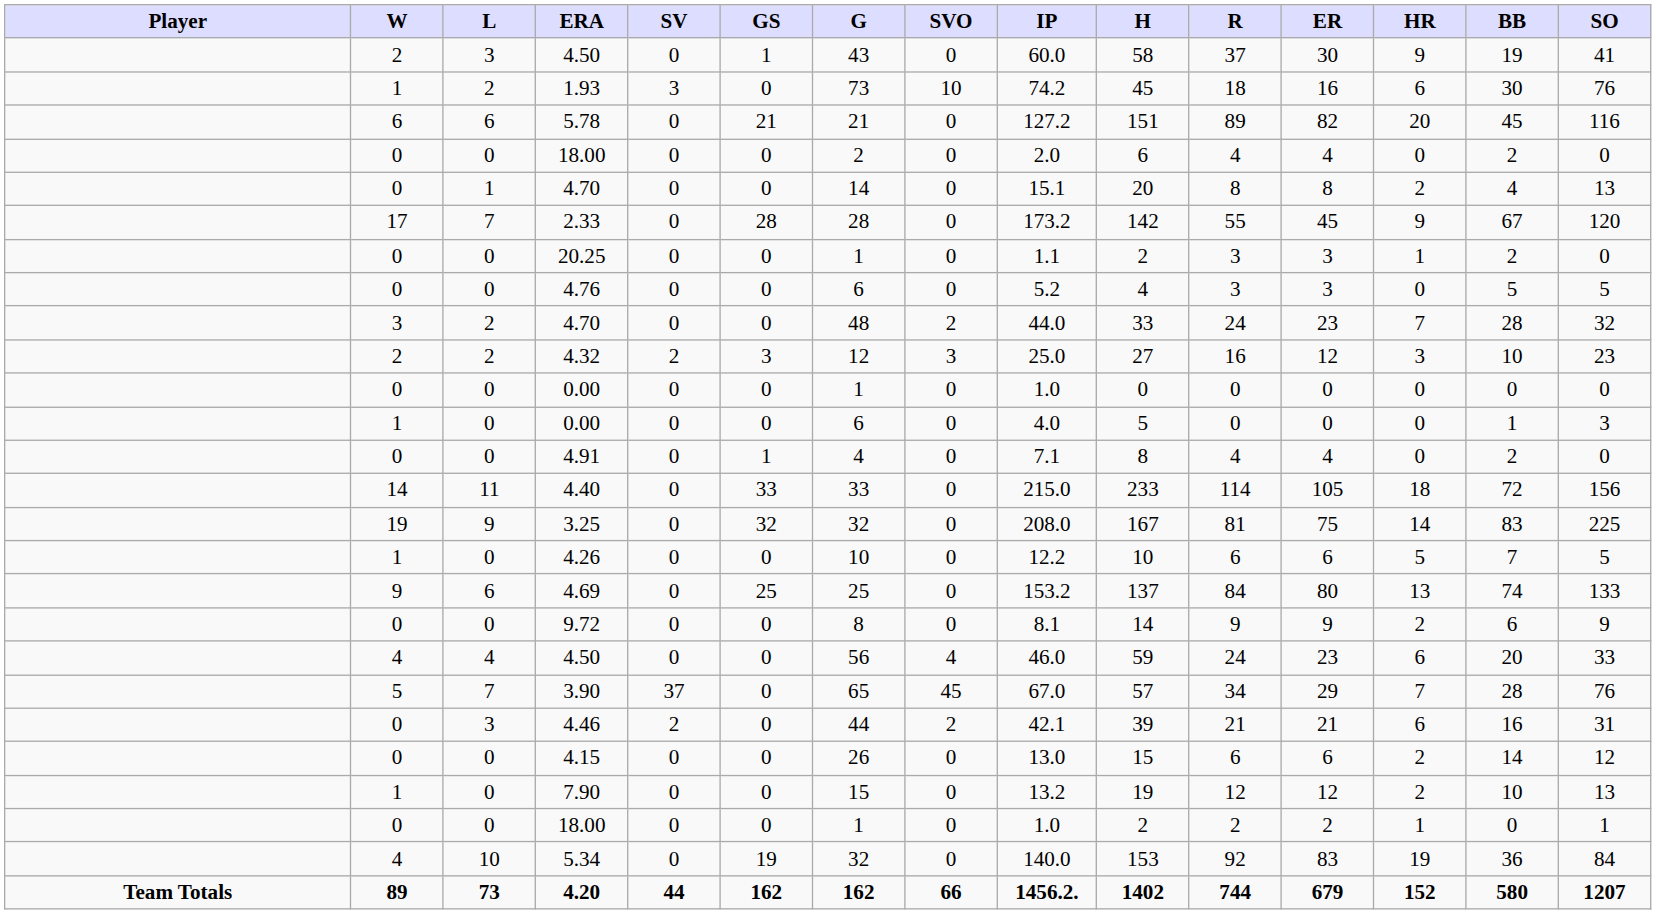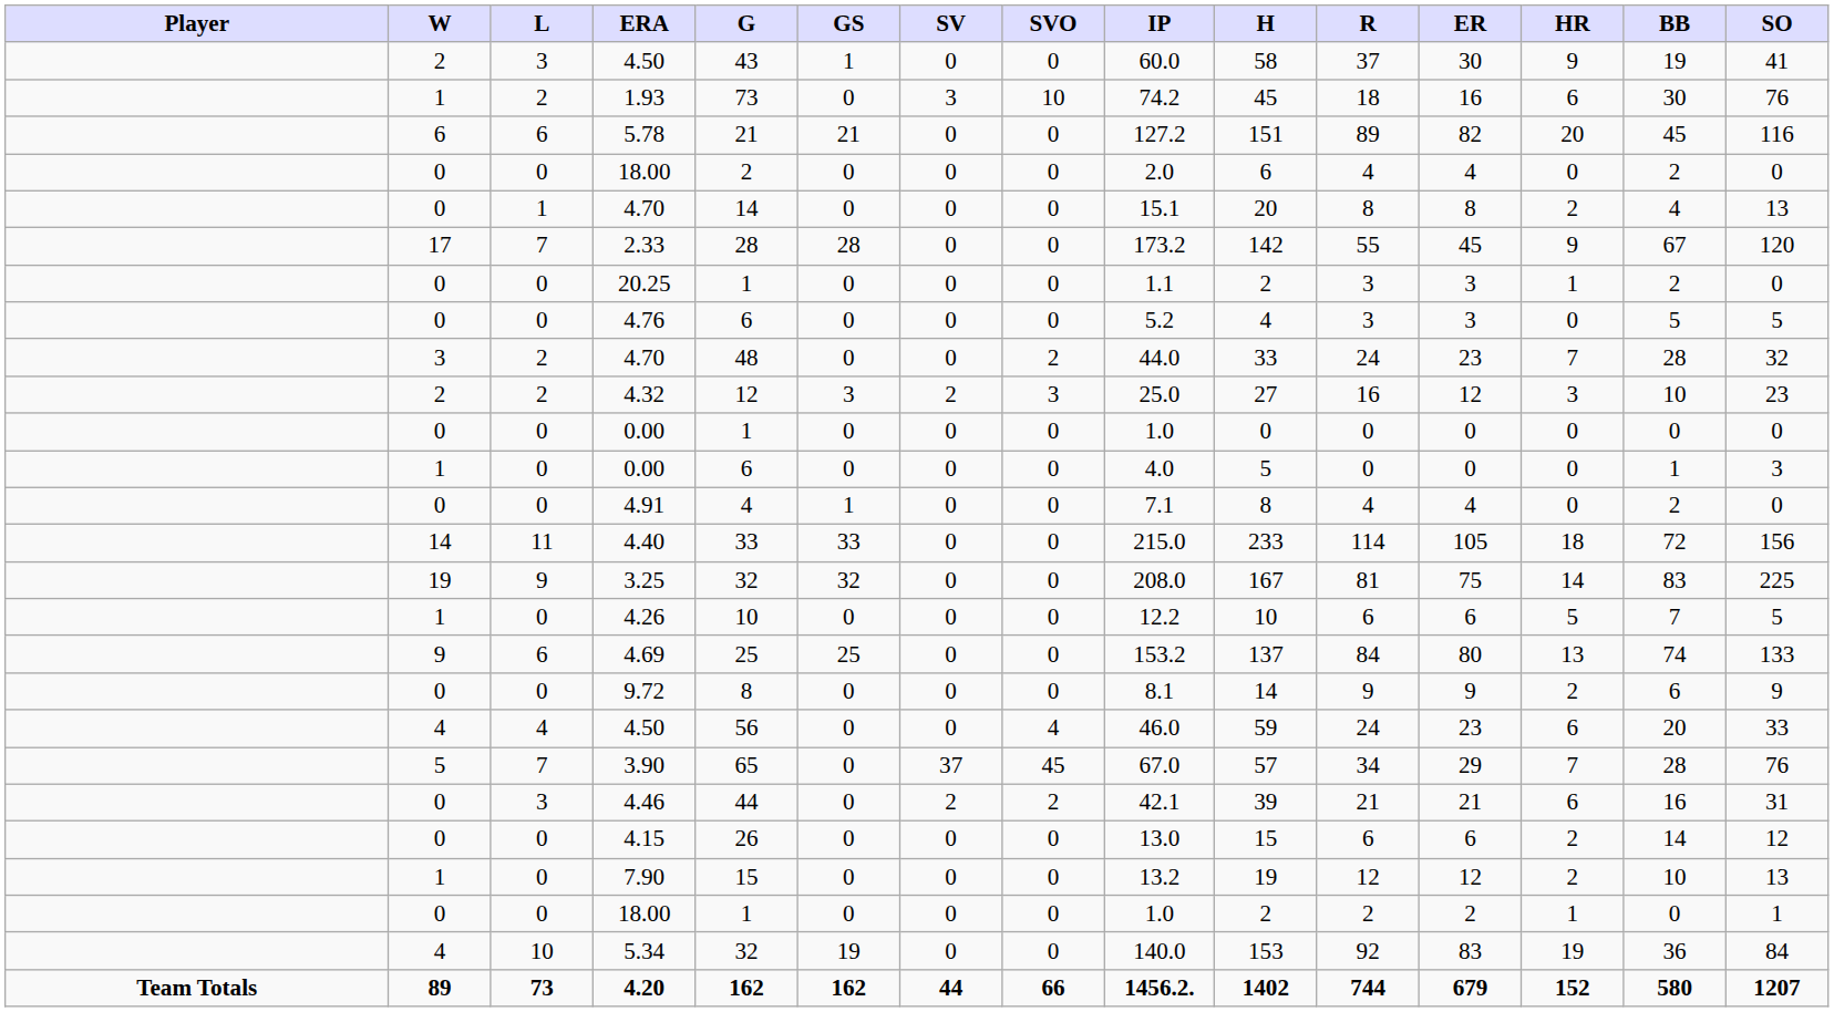 <table class="wikitable sortable">
 <tr>
 <th style="background:#ddf; width:15%;">Player</th>
 <th style="background:#ddf; width:4%;">W</th>
 <th style="background:#ddf; width:4%;">L</th>
 <th style="background:#ddf; width:4%;">ERA</th>
+<th style="background:#ddf; width:4%;">G</th>
+<th style="background:#ddf; width:4%;">GS</th>
 <th style="background:#ddf; width:4%;">SV</th>
-<th style="background:#ddf; width:4%;">GS</th>
-<th style="background:#ddf; width:4%;">G</th>
 <th style="background:#ddf; width:4%;">SVO</th>
 <th style="background:#ddf; width:4%;">IP</th>
 <th style="background:#ddf; width:4%;">H</th>
 <th style="background:#ddf; width:4%;">R</th>
 <th style="background:#ddf; width:4%;">ER</th>
 <th style="background:#ddf; width:4%;">HR</th>
 <th style="background:#ddf; width:4%;">BB</th>
 <th style="background:#ddf; width:4%;">SO</th>
 </tr>
 <tr style="text-align:center;">
 <td></td>
 <td>2</td>
 <td>3</td>
 <td>4.50</td>
+<td>43</td>
+<td>1</td>
 <td>0</td>
-<td>1</td>
-<td>43</td>
 <td>0</td>
 <td>60.0</td>
 <td>58</td>
 <td>37</td>
 <td>30</td>
 <td>9</td>
 <td>19</td>
 <td>41</td>
 </tr>
 <tr style="text-align:center;">
 <td></td>
 <td>1</td>
 <td>2</td>
 <td>1.93</td>
+<td>73</td>
+<td>0</td>
 <td>3</td>
-<td>0</td>
-<td>73</td>
 <td>10</td>
 <td>74.2</td>
 <td>45</td>
 <td>18</td>
 <td>16</td>
 <td>6</td>
 <td>30</td>
 <td>76</td>
 </tr>
 <tr style="text-align:center;">
 <td></td>
 <td>6</td>
 <td>6</td>
 <td>5.78</td>
-<td>0</td>
 <td>21</td>
 <td>21</td>
+<td>0</td>
 <td>0</td>
 <td>127.2</td>
 <td>151</td>
 <td>89</td>
 <td>82</td>
 <td>20</td>
 <td>45</td>
 <td>116</td>
 </tr>
 <tr style="text-align:center;">
 <td></td>
 <td>0</td>
 <td>0</td>
 <td>18.00</td>
+<td>2</td>
 <td>0</td>
 <td>0</td>
-<td>2</td>
 <td>0</td>
 <td>2.0</td>
 <td>6</td>
 <td>4</td>
 <td>4</td>
 <td>0</td>
 <td>2</td>
 <td>0</td>
 </tr>
 <tr style="text-align:center;">
 <td></td>
 <td>0</td>
 <td>1</td>
 <td>4.70</td>
+<td>14</td>
 <td>0</td>
 <td>0</td>
-<td>14</td>
 <td>0</td>
 <td>15.1</td>
 <td>20</td>
 <td>8</td>
 <td>8</td>
 <td>2</td>
 <td>4</td>
 <td>13</td>
 </tr>
 <tr style="text-align:center;">
 <td></td>
 <td>17</td>
 <td>7</td>
 <td>2.33</td>
-<td>0</td>
 <td>28</td>
 <td>28</td>
+<td>0</td>
 <td>0</td>
 <td>173.2</td>
 <td>142</td>
 <td>55</td>
 <td>45</td>
 <td>9</td>
 <td>67</td>
 <td>120</td>
 </tr>
 <tr style="text-align:center;">
 <td></td>
 <td>0</td>
 <td>0</td>
 <td>20.25</td>
+<td>1</td>
 <td>0</td>
 <td>0</td>
-<td>1</td>
 <td>0</td>
 <td>1.1</td>
 <td>2</td>
 <td>3</td>
 <td>3</td>
 <td>1</td>
 <td>2</td>
 <td>0</td>
 </tr>
 <tr style="text-align:center;">
 <td></td>
 <td>0</td>
 <td>0</td>
 <td>4.76</td>
+<td>6</td>
 <td>0</td>
 <td>0</td>
-<td>6</td>
 <td>0</td>
 <td>5.2</td>
 <td>4</td>
 <td>3</td>
 <td>3</td>
 <td>0</td>
 <td>5</td>
 <td>5</td>
 </tr>
 <tr style="text-align:center;">
 <td></td>
 <td>3</td>
 <td>2</td>
 <td>4.70</td>
+<td>48</td>
 <td>0</td>
 <td>0</td>
-<td>48</td>
 <td>2</td>
 <td>44.0</td>
 <td>33</td>
 <td>24</td>
 <td>23</td>
 <td>7</td>
 <td>28</td>
 <td>32</td>
 </tr>
 <tr style="text-align:center;">
 <td></td>
 <td>2</td>
 <td>2</td>
 <td>4.32</td>
+<td>12</td>
+<td>3</td>
 <td>2</td>
-<td>3</td>
-<td>12</td>
 <td>3</td>
 <td>25.0</td>
 <td>27</td>
 <td>16</td>
 <td>12</td>
 <td>3</td>
 <td>10</td>
 <td>23</td>
 </tr>
 <tr style="text-align:center;">
 <td></td>
 <td>0</td>
 <td>0</td>
 <td>0.00</td>
+<td>1</td>
 <td>0</td>
 <td>0</td>
-<td>1</td>
 <td>0</td>
 <td>1.0</td>
 <td>0</td>
 <td>0</td>
 <td>0</td>
 <td>0</td>
 <td>0</td>
 <td>0</td>
 </tr>
 <tr style="text-align:center;">
 <td></td>
 <td>1</td>
 <td>0</td>
 <td>0.00</td>
+<td>6</td>
 <td>0</td>
 <td>0</td>
-<td>6</td>
 <td>0</td>
 <td>4.0</td>
 <td>5</td>
 <td>0</td>
 <td>0</td>
 <td>0</td>
 <td>1</td>
 <td>3</td>
 </tr>
 <tr style="text-align:center;">
 <td></td>
 <td>0</td>
 <td>0</td>
 <td>4.91</td>
+<td>4</td>
+<td>1</td>
 <td>0</td>
-<td>1</td>
-<td>4</td>
 <td>0</td>
 <td>7.1</td>
 <td>8</td>
 <td>4</td>
 <td>4</td>
 <td>0</td>
 <td>2</td>
 <td>0</td>
 </tr>
 <tr style="text-align:center;">
 <td></td>
 <td>14</td>
 <td>11</td>
 <td>4.40</td>
-<td>0</td>
 <td>33</td>
 <td>33</td>
+<td>0</td>
 <td>0</td>
 <td>215.0</td>
 <td>233</td>
 <td>114</td>
 <td>105</td>
 <td>18</td>
 <td>72</td>
 <td>156</td>
 </tr>
 <tr style="text-align:center;">
 <td></td>
 <td>19</td>
 <td>9</td>
 <td>3.25</td>
-<td>0</td>
 <td>32</td>
 <td>32</td>
+<td>0</td>
 <td>0</td>
 <td>208.0</td>
 <td>167</td>
 <td>81</td>
 <td>75</td>
 <td>14</td>
 <td>83</td>
 <td>225</td>
 </tr>
 <tr style="text-align:center;">
 <td></td>
 <td>1</td>
 <td>0</td>
 <td>4.26</td>
+<td>10</td>
 <td>0</td>
 <td>0</td>
-<td>10</td>
 <td>0</td>
 <td>12.2</td>
 <td>10</td>
 <td>6</td>
 <td>6</td>
 <td>5</td>
 <td>7</td>
 <td>5</td>
 </tr>
 <tr style="text-align:center;">
 <td></td>
 <td>9</td>
 <td>6</td>
 <td>4.69</td>
-<td>0</td>
 <td>25</td>
 <td>25</td>
+<td>0</td>
 <td>0</td>
 <td>153.2</td>
 <td>137</td>
 <td>84</td>
 <td>80</td>
 <td>13</td>
 <td>74</td>
 <td>133</td>
 </tr>
 <tr style="text-align:center;">
 <td></td>
 <td>0</td>
 <td>0</td>
 <td>9.72</td>
+<td>8</td>
 <td>0</td>
 <td>0</td>
-<td>8</td>
 <td>0</td>
 <td>8.1</td>
 <td>14</td>
 <td>9</td>
 <td>9</td>
 <td>2</td>
 <td>6</td>
 <td>9</td>
 </tr>
 <tr style="text-align:center;">
 <td></td>
 <td>4</td>
 <td>4</td>
 <td>4.50</td>
+<td>56</td>
 <td>0</td>
 <td>0</td>
-<td>56</td>
 <td>4</td>
 <td>46.0</td>
 <td>59</td>
 <td>24</td>
 <td>23</td>
 <td>6</td>
 <td>20</td>
 <td>33</td>
 </tr>
 <tr style="text-align:center;">
 <td></td>
 <td>5</td>
 <td>7</td>
 <td>3.90</td>
+<td>65</td>
+<td>0</td>
 <td>37</td>
-<td>0</td>
-<td>65</td>
 <td>45</td>
 <td>67.0</td>
 <td>57</td>
 <td>34</td>
 <td>29</td>
 <td>7</td>
 <td>28</td>
 <td>76</td>
 </tr>
 <tr style="text-align:center;">
 <td></td>
 <td>0</td>
 <td>3</td>
 <td>4.46</td>
+<td>44</td>
+<td>0</td>
 <td>2</td>
-<td>0</td>
-<td>44</td>
 <td>2</td>
 <td>42.1</td>
 <td>39</td>
 <td>21</td>
 <td>21</td>
 <td>6</td>
 <td>16</td>
 <td>31</td>
 </tr>
 <tr style="text-align:center;">
 <td></td>
 <td>0</td>
 <td>0</td>
 <td>4.15</td>
+<td>26</td>
 <td>0</td>
 <td>0</td>
-<td>26</td>
 <td>0</td>
 <td>13.0</td>
 <td>15</td>
 <td>6</td>
 <td>6</td>
 <td>2</td>
 <td>14</td>
 <td>12</td>
 </tr>
 <tr style="text-align:center;">
 <td></td>
 <td>1</td>
 <td>0</td>
 <td>7.90</td>
+<td>15</td>
 <td>0</td>
 <td>0</td>
-<td>15</td>
 <td>0</td>
 <td>13.2</td>
 <td>19</td>
 <td>12</td>
 <td>12</td>
 <td>2</td>
 <td>10</td>
 <td>13</td>
 </tr>
 <tr style="text-align:center;">
 <td></td>
 <td>0</td>
 <td>0</td>
 <td>18.00</td>
+<td>1</td>
 <td>0</td>
 <td>0</td>
-<td>1</td>
 <td>0</td>
 <td>1.0</td>
 <td>2</td>
 <td>2</td>
 <td>2</td>
 <td>1</td>
 <td>0</td>
 <td>1</td>
 </tr>
 <tr style="text-align:center;">
 <td></td>
 <td>4</td>
 <td>10</td>
 <td>5.34</td>
+<td>32</td>
+<td>19</td>
 <td>0</td>
-<td>19</td>
-<td>32</td>
 <td>0</td>
 <td>140.0</td>
 <td>153</td>
 <td>92</td>
 <td>83</td>
 <td>19</td>
 <td>36</td>
 <td>84</td>
 </tr>
 <tr style="text-align:center;">
 <td><strong>Team Totals</strong></td>
 <td><strong>89</strong></td>
 <td><strong>73</strong></td>
 <td><strong>4.20</strong></td>
-<td><strong>44</strong></td>
 <td><strong>162</strong></td>
 <td><strong>162</strong></td>
+<td><strong>44</strong></td>
 <td><strong>66</strong></td>
 <td><strong>1456.2.</strong></td>
 <td><strong>1402</strong></td>
 <td><strong>744</strong></td>
 <td><strong>679</strong></td>
 <td><strong>152</strong></td>
 <td><strong>580</strong></td>
 <td><strong>1207</strong></td>
 </tr>
 </table>
